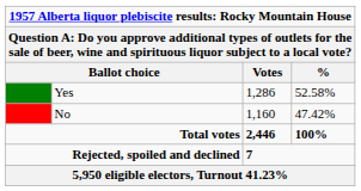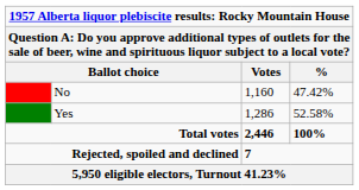 <table class="wikitable" align=right>
 <tr>
 <td colspan=4 align=center><strong><a href='#'>1957 Alberta liquor plebiscite</a> results: Rocky Mountain House</strong></td>
 </tr>
 <tr>
 <th colspan=4>Question A: Do you approve additional types of outlets for the<br> sale of beer, wine and spirituous liquor subject to a local vote?</th>
 </tr>
 <tr>
 <th colspan=2>Ballot choice</th>
 <th>Votes</th>
 <th>%</th>
 </tr>
 <tr>
+<td bgcolor=red></td>
+<td>No</td>
+<td>1,160</td>
+<td>47.42%</td>
+</tr>
+<tr>
 <td bgcolor=green></td>
 <td>Yes</td>
 <td>1,286</td>
 <td>52.58%</td>
-</tr>
-<tr>
-<td bgcolor=red></td>
-<td>No</td>
-<td>1,160</td>
-<td>47.42%</td>
 </tr>
 <tr>
 <td align=right colspan=2><strong>Total votes</strong></td>
 <td><strong>2,446</strong></td>
 <td><strong>100%</strong></td>
 </tr>
 <tr>
 <td align=right colspan=2><strong>Rejected, spoiled and declined</strong></td>
 <td colspan=2><strong>7</strong></td>
 </tr>
 <tr>
 <th colspan=4>5,950 eligible electors, Turnout 41.23%</th>
 </tr>
 </table>
